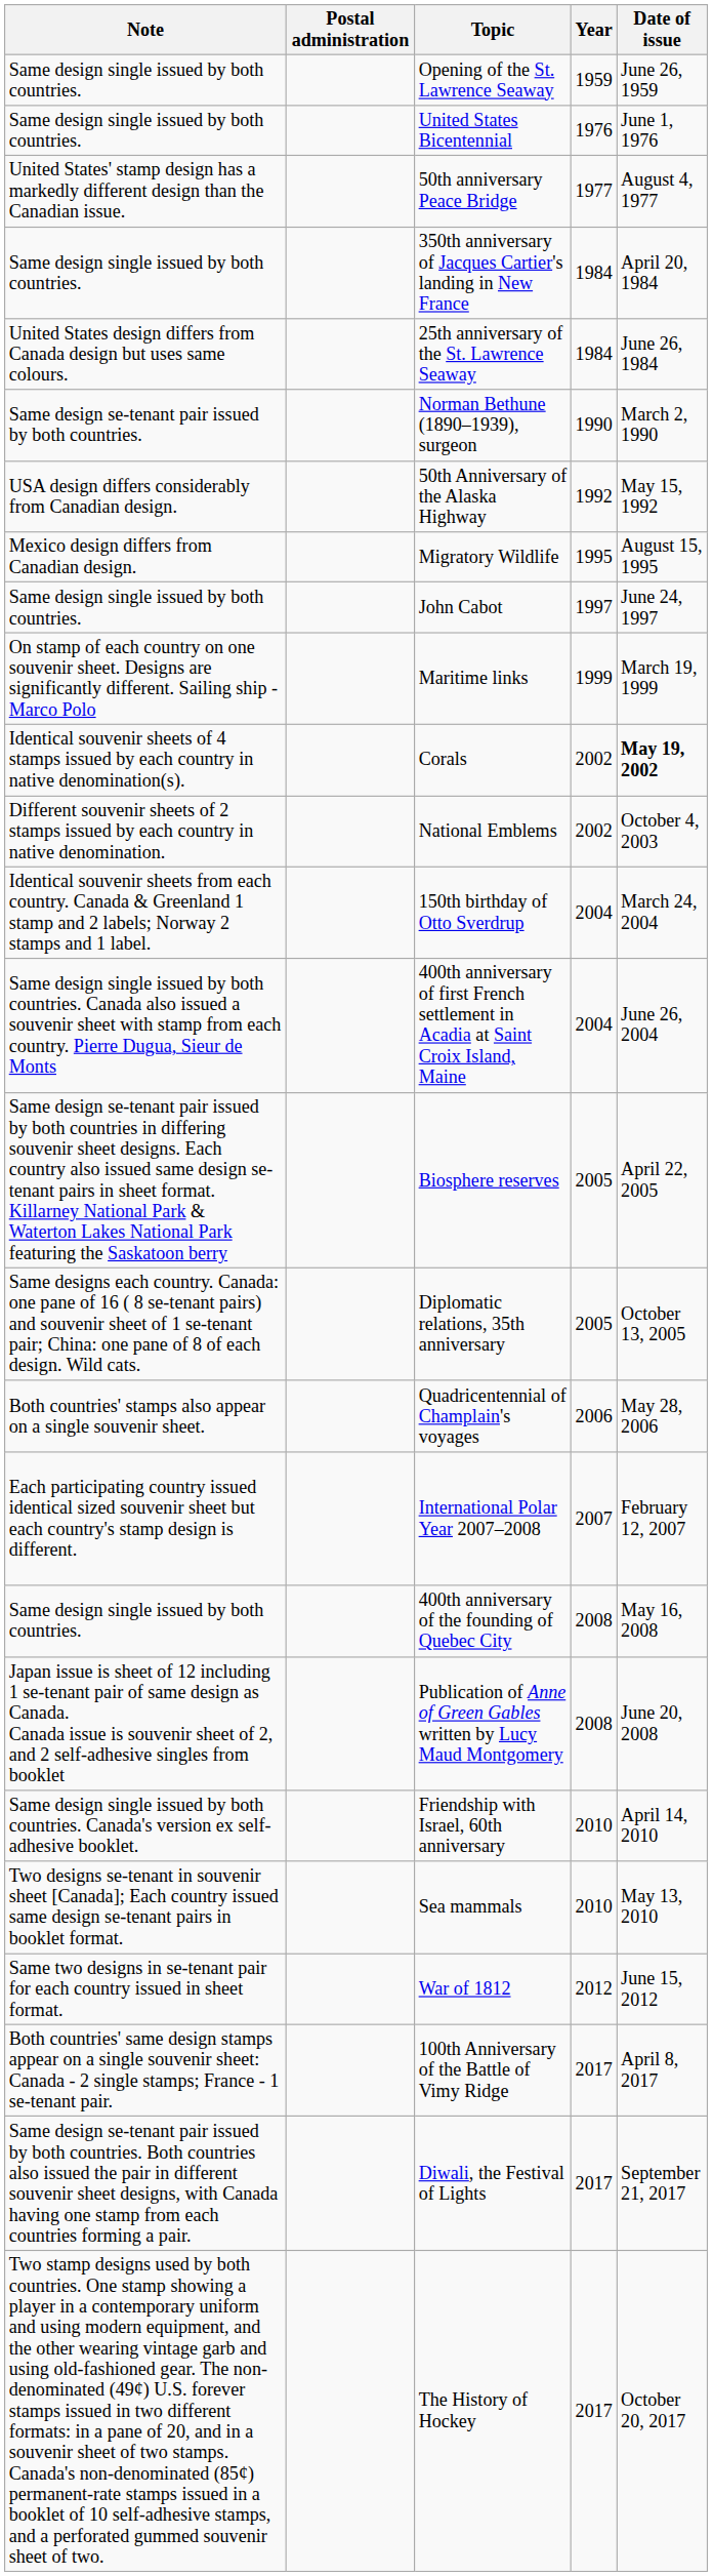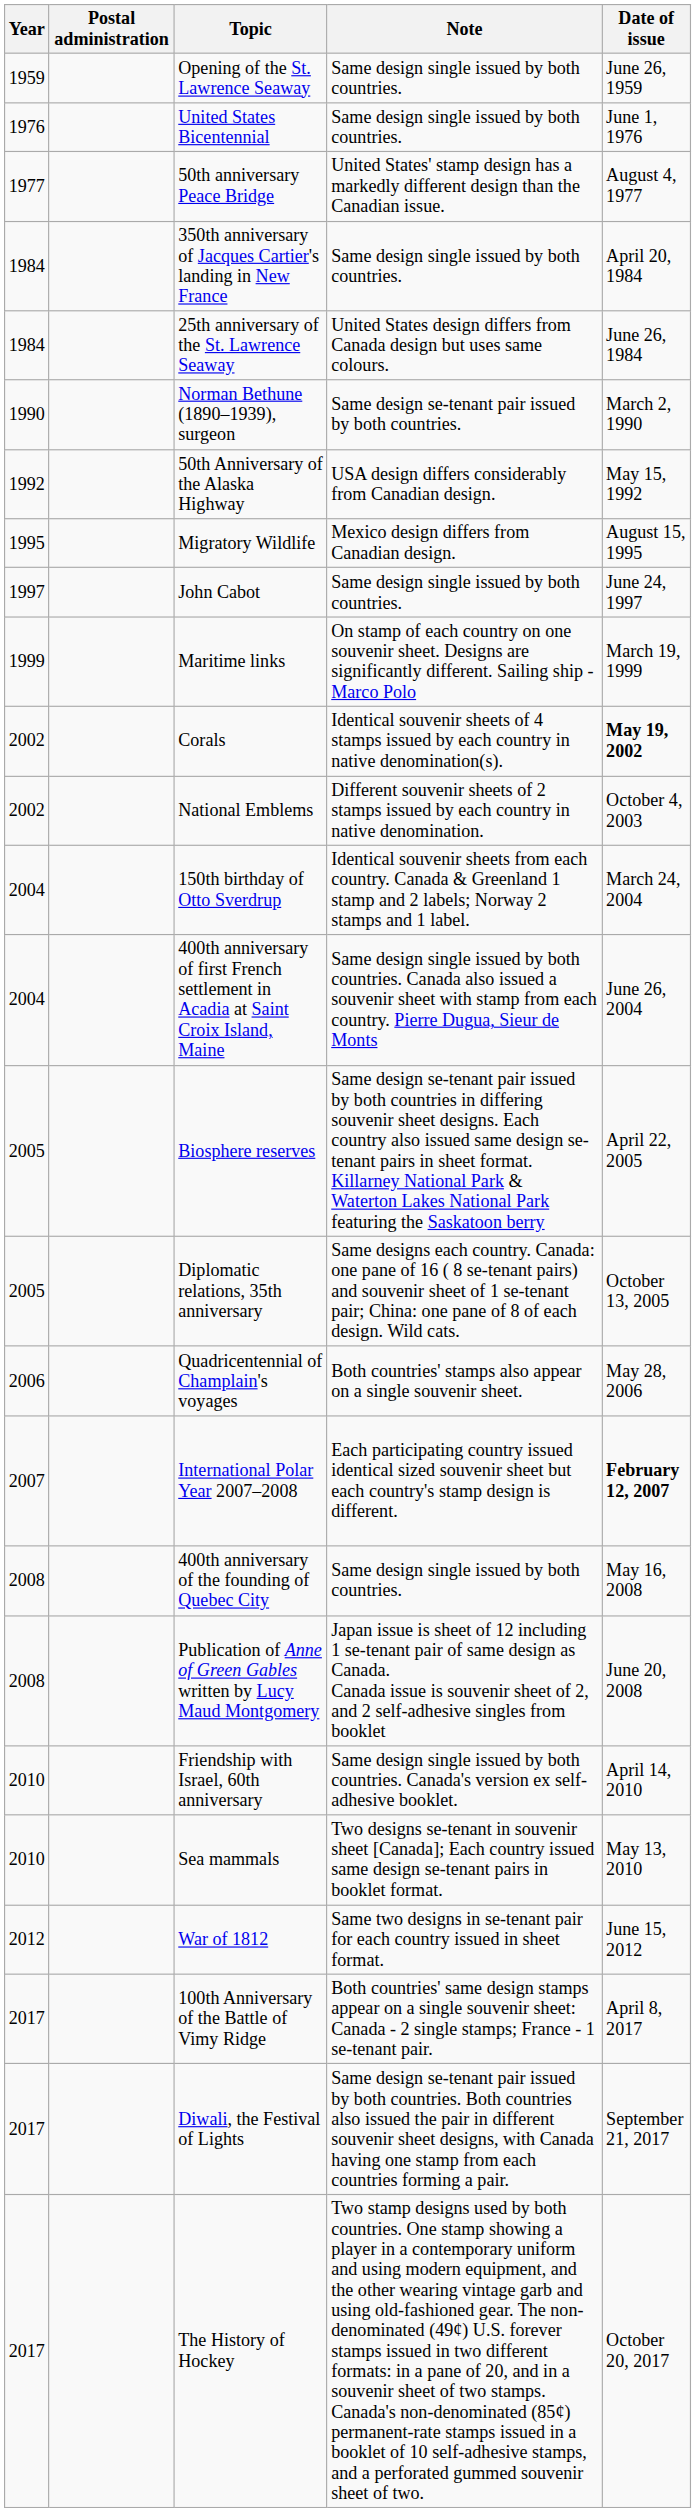 <table class="wikitable">
 <tr>
-<th>Note</th>
+<th>Year</th>
 <th>Postal administration</th>
 <th>Topic</th>
-<th>Year</th>
+<th>Note</th>
 <th>Date of issue</th>
 </tr>
 <tr>
-<td>Same design single issued by both countries.</td>
+<td>1959</td>
 <td></td>
 <td>Opening of the <a href='#'>St. Lawrence Seaway</a></td>
-<td>1959</td>
+<td>Same design single issued by both countries.</td>
 <td>June 26, 1959</td>
 </tr>
 <tr>
-<td>Same design single issued by both countries.</td>
+<td>1976</td>
 <td></td>
 <td><a href='#'>United States Bicentennial</a></td>
-<td>1976</td>
+<td>Same design single issued by both countries.</td>
 <td>June 1, 1976</td>
 </tr>
 <tr>
-<td>United States' stamp design has a markedly different design than the Canadian issue.</td>
+<td>1977</td>
 <td></td>
 <td>50th anniversary <a href='#'>Peace Bridge</a></td>
-<td>1977</td>
+<td>United States' stamp design has a markedly different design than the Canadian issue.</td>
 <td>August 4, 1977</td>
 </tr>
 <tr>
-<td>Same design single issued by both countries.</td>
+<td>1984</td>
 <td></td>
 <td>350th anniversary of <a href='#'>Jacques Cartier</a>'s landing in <a href='#'>New France</a></td>
-<td>1984</td>
+<td>Same design single issued by both countries.</td>
 <td>April 20, 1984</td>
 </tr>
 <tr>
-<td>United States design differs from Canada design but uses same colours.</td>
+<td>1984</td>
 <td></td>
 <td>25th anniversary of the <a href='#'>St. Lawrence Seaway</a></td>
-<td>1984</td>
+<td>United States design differs from Canada design but uses same colours.</td>
 <td>June 26, 1984</td>
 </tr>
 <tr>
-<td>Same design se-tenant pair issued by both countries.</td>
+<td>1990</td>
 <td></td>
 <td><a href='#'>Norman Bethune</a> (1890–1939), surgeon</td>
-<td>1990</td>
+<td>Same design se-tenant pair issued by both countries.</td>
 <td>March 2, 1990</td>
 </tr>
 <tr>
-<td>USA design differs considerably from Canadian design.</td>
+<td>1992</td>
 <td></td>
 <td>50th Anniversary of the Alaska Highway</td>
-<td>1992</td>
+<td>USA design differs considerably from Canadian design.</td>
 <td>May 15, 1992</td>
 </tr>
 <tr>
-<td>Mexico design differs from Canadian design.</td>
+<td>1995</td>
 <td></td>
 <td>Migratory Wildlife</td>
-<td>1995</td>
+<td>Mexico design differs from Canadian design.</td>
 <td>August 15, 1995</td>
 </tr>
 <tr>
-<td>Same design single issued by both countries.</td>
+<td>1997</td>
 <td></td>
 <td>John Cabot</td>
-<td>1997</td>
+<td>Same design single issued by both countries.</td>
 <td>June 24, 1997</td>
 </tr>
 <tr>
-<td>On stamp of each country on one souvenir sheet. Designs are significantly different. Sailing ship - <a href='#'>Marco Polo</a></td>
+<td>1999</td>
 <td></td>
 <td>Maritime links</td>
-<td>1999</td>
+<td>On stamp of each country on one souvenir sheet. Designs are significantly different. Sailing ship - <a href='#'>Marco Polo</a></td>
 <td>March 19, 1999</td>
 </tr>
 <tr>
-<td>Identical souvenir sheets of 4 stamps issued by each country in native denomination(s).</td>
+<td>2002</td>
 <td></td>
 <td>Corals</td>
-<td>2002</td>
+<td>Identical souvenir sheets of 4 stamps issued by each country in native denomination(s).</td>
 <td><strong>May 19, 2002</strong></td>
 </tr>
 <tr>
-<td>Different souvenir sheets of 2 stamps issued by each country in native denomination.</td>
+<td>2002</td>
 <td></td>
 <td>National Emblems</td>
-<td>2002</td>
+<td>Different souvenir sheets of 2 stamps issued by each country in native denomination.</td>
 <td>October 4, 2003</td>
 </tr>
 <tr>
-<td>Identical souvenir sheets from each country. Canada & Greenland 1 stamp and 2 labels; Norway 2 stamps and 1 label.</td>
+<td>2004</td>
 <td><br></td>
 <td>150th birthday of <a href='#'>Otto Sverdrup</a></td>
-<td>2004</td>
+<td>Identical souvenir sheets from each country. Canada & Greenland 1 stamp and 2 labels; Norway 2 stamps and 1 label.</td>
 <td>March 24, 2004</td>
 </tr>
 <tr>
-<td>Same design single issued by both countries. Canada also issued a souvenir sheet with stamp from each country. <a href='#'>Pierre Dugua, Sieur de Monts</a></td>
+<td>2004</td>
 <td></td>
 <td>400th anniversary of first French settlement in <a href='#'>Acadia</a> at <a href='#'>Saint Croix Island, Maine</a></td>
-<td>2004</td>
+<td>Same design single issued by both countries. Canada also issued a souvenir sheet with stamp from each country. <a href='#'>Pierre Dugua, Sieur de Monts</a></td>
 <td>June 26, 2004</td>
 </tr>
 <tr>
-<td>Same design se-tenant pair issued by both countries in differing souvenir sheet designs. Each country also issued same design se-tenant pairs in sheet format. <a href='#'>Killarney National Park</a> & <br><a href='#'>Waterton Lakes National Park</a> featuring the <a href='#'>Saskatoon berry</a></td>
+<td>2005</td>
 <td></td>
 <td><a href='#'>Biosphere reserves</a></td>
-<td>2005</td>
+<td>Same design se-tenant pair issued by both countries in differing souvenir sheet designs. Each country also issued same design se-tenant pairs in sheet format. <a href='#'>Killarney National Park</a> & <br><a href='#'>Waterton Lakes National Park</a> featuring the <a href='#'>Saskatoon berry</a></td>
 <td>April 22, 2005</td>
 </tr>
 <tr>
-<td>Same designs each country. Canada: one pane of 16 ( 8 se-tenant pairs) and souvenir sheet of 1 se-tenant pair; China: one pane of 8 of each design. Wild cats.</td>
+<td>2005</td>
 <td></td>
 <td>Diplomatic relations, 35th anniversary</td>
-<td>2005</td>
+<td>Same designs each country. Canada: one pane of 16 ( 8 se-tenant pairs) and souvenir sheet of 1 se-tenant pair; China: one pane of 8 of each design. Wild cats.</td>
 <td>October 13, 2005</td>
 </tr>
 <tr>
-<td>Both countries' stamps also appear on a single souvenir sheet.</td>
+<td>2006</td>
 <td></td>
 <td>Quadricentennial of <a href='#'>Champlain</a>'s voyages</td>
-<td>2006</td>
+<td>Both countries' stamps also appear on a single souvenir sheet.</td>
 <td>May 28, 2006</td>
 </tr>
 <tr>
-<td>Each participating country issued identical sized souvenir sheet but each country's stamp design is different.</td>
+<td>2007</td>
 <td><br><br><br><br>  <br><br></td>
 <td><a href='#'>International Polar Year</a> 2007–2008</td>
-<td>2007</td>
-<td>February 12, 2007</td>
+<td>Each participating country issued identical sized souvenir sheet but each country's stamp design is different.</td>
+<td><strong>February 12, 2007</strong></td>
 </tr>
 <tr>
-<td>Same design single issued by both countries.</td>
+<td>2008</td>
 <td></td>
 <td>400th anniversary of the founding of <a href='#'>Quebec City</a></td>
-<td>2008</td>
+<td>Same design single issued by both countries.</td>
 <td>May 16, 2008</td>
 </tr>
 <tr>
-<td>Japan issue is sheet of 12 including 1 se-tenant pair of same design as Canada. <br> Canada issue is souvenir sheet of 2, and 2 self-adhesive singles from booklet</td>
+<td>2008</td>
 <td></td>
 <td>Publication of <em><a href='#'>Anne of Green Gables</a></em> <br>written by <a href='#'>Lucy Maud Montgomery</a></td>
-<td>2008</td>
+<td>Japan issue is sheet of 12 including 1 se-tenant pair of same design as Canada. <br> Canada issue is souvenir sheet of 2, and 2 self-adhesive singles from booklet</td>
 <td>June 20, 2008</td>
 </tr>
 <tr>
-<td>Same design single issued by both countries. Canada's version ex self-adhesive booklet.</td>
+<td>2010</td>
 <td></td>
 <td>Friendship with Israel, 60th anniversary</td>
-<td>2010</td>
+<td>Same design single issued by both countries. Canada's version ex self-adhesive booklet.</td>
 <td>April 14, 2010</td>
 </tr>
 <tr>
-<td>Two designs se-tenant in souvenir sheet [Canada]; Each country issued same design se-tenant pairs in booklet format.</td>
+<td>2010</td>
 <td></td>
 <td>Sea mammals</td>
-<td>2010</td>
+<td>Two designs se-tenant in souvenir sheet [Canada]; Each country issued same design se-tenant pairs in booklet format.</td>
 <td>May 13, 2010</td>
 </tr>
 <tr uy>
-<td>Same two designs in se-tenant pair for each country issued in sheet format.</td>
+<td>2012</td>
 <td></td>
 <td><a href='#'>War of 1812</a></td>
-<td>2012</td>
+<td>Same two designs in se-tenant pair for each country issued in sheet format.</td>
 <td>June 15, 2012</td>
 </tr>
 <tr>
-<td>Both countries' same design stamps appear on a single souvenir sheet: Canada - 2 single stamps; France - 1 se-tenant pair.</td>
+<td>2017</td>
 <td></td>
 <td>100th Anniversary of the Battle of Vimy Ridge</td>
-<td>2017</td>
+<td>Both countries' same design stamps appear on a single souvenir sheet: Canada - 2 single stamps; France - 1 se-tenant pair.</td>
 <td>April 8, 2017</td>
 </tr>
 <tr>
-<td>Same design se-tenant pair issued by both countries. Both countries also issued the pair in different souvenir sheet designs, with Canada having one stamp from each countries forming a pair.<br></td>
+<td>2017</td>
 <td></td>
 <td><a href='#'>Diwali</a>, the Festival of Lights</td>
-<td>2017</td>
+<td>Same design se-tenant pair issued by both countries. Both countries also issued the pair in different souvenir sheet designs, with Canada having one stamp from each countries forming a pair.<br></td>
 <td>September 21, 2017</td>
 </tr>
 <tr>
-<td>Two stamp designs used by both countries. One stamp showing a player in a contemporary uniform and using modern equipment, and the other wearing vintage garb and using old-fashioned gear. The non-denominated (49¢) U.S. forever stamps issued in two different formats: in a pane of 20, and in a souvenir sheet of two stamps. Canada's non-denominated (85¢) permanent-rate stamps issued in a booklet of 10 self-adhesive stamps, and a perforated gummed souvenir sheet of two.</td>
+<td>2017</td>
 <td></td>
 <td>The History of Hockey</td>
-<td>2017</td>
+<td>Two stamp designs used by both countries. One stamp showing a player in a contemporary uniform and using modern equipment, and the other wearing vintage garb and using old-fashioned gear. The non-denominated (49¢) U.S. forever stamps issued in two different formats: in a pane of 20, and in a souvenir sheet of two stamps. Canada's non-denominated (85¢) permanent-rate stamps issued in a booklet of 10 self-adhesive stamps, and a perforated gummed souvenir sheet of two.</td>
 <td>October 20, 2017</td>
 </tr>
 </table>
